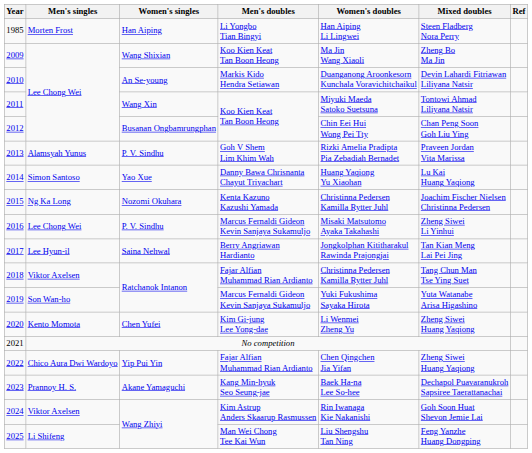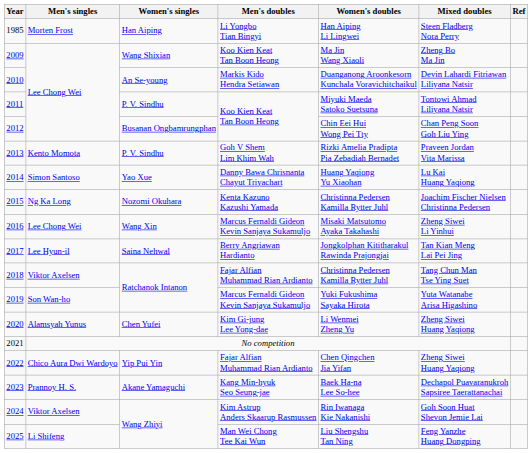 <table class=wikitable style="font-size:90%;">
 <tr>
 <th>Year</th>
 <th>Men's singles</th>
 <th>Women's singles</th>
 <th>Men's doubles</th>
 <th>Women's doubles</th>
 <th>Mixed doubles</th>
 <th>Ref</th>
 </tr>
 <tr>
 <td>1985</td>
 <td> <a href='#'>Morten Frost</a></td>
 <td> <a href='#'>Han Aiping</a></td>
 <td> <a href='#'>Li Yongbo</a><br> <a href='#'>Tian Bingyi</a></td>
 <td> <a href='#'>Han Aiping</a><br> <a href='#'>Li Lingwei</a></td>
 <td> <a href='#'>Steen Fladberg</a><br> <a href='#'>Nora Perry</a></td>
 <td></td>
 </tr>
 <tr>
 <td><a href='#'>2009</a></td>
 <td rowspan=4> <a href='#'>Lee Chong Wei</a></td>
 <td> <a href='#'>Wang Shixian</a></td>
 <td> <a href='#'>Koo Kien Keat</a><br> <a href='#'>Tan Boon Heong</a></td>
 <td> <a href='#'>Ma Jin</a><br> <a href='#'>Wang Xiaoli</a></td>
 <td> <a href='#'>Zheng Bo</a><br> <a href='#'>Ma Jin</a></td>
 <td></td>
 </tr>
 <tr>
 <td><a href='#'>2010</a></td>
 <td> <a href='#'>An Se-young</a></td>
 <td> <a href='#'>Markis Kido</a><br> <a href='#'>Hendra Setiawan</a></td>
 <td> <a href='#'>Duanganong Aroonkesorn</a><br> <a href='#'>Kunchala Voravichitchaikul</a></td>
 <td> <a href='#'>Devin Lahardi Fitriawan</a><br> <a href='#'>Liliyana Natsir</a></td>
 <td></td>
 </tr>
 <tr>
 <td><a href='#'>2011</a></td>
-<td> <a href='#'>Wang Xin</a></td>
+<td> <a href='#'>P. V. Sindhu</a></td>
 <td rowspan=2> <a href='#'>Koo Kien Keat</a><br> <a href='#'>Tan Boon Heong</a></td>
 <td> <a href='#'>Miyuki Maeda</a><br> <a href='#'>Satoko Suetsuna</a></td>
 <td> <a href='#'>Tontowi Ahmad</a><br> <a href='#'>Liliyana Natsir</a></td>
 <td></td>
 </tr>
 <tr>
 <td><a href='#'>2012</a></td>
 <td> <a href='#'>Busanan Ongbamrungphan</a></td>
 <td> <a href='#'>Chin Eei Hui</a><br> <a href='#'>Wong Pei Tty</a></td>
 <td> <a href='#'>Chan Peng Soon</a><br> <a href='#'>Goh Liu Ying</a></td>
 <td></td>
 </tr>
 <tr>
 <td><a href='#'>2013</a></td>
-<td> <a href='#'>Alamsyah Yunus</a></td>
+<td> <a href='#'>Kento Momota</a></td>
 <td> <a href='#'>P. V. Sindhu</a></td>
 <td> <a href='#'>Goh V Shem</a><br> <a href='#'>Lim Khim Wah</a></td>
 <td> <a href='#'>Rizki Amelia Pradipta</a><br> <a href='#'>Pia Zebadiah Bernadet</a></td>
 <td> <a href='#'>Praveen Jordan</a><br> <a href='#'>Vita Marissa</a></td>
 <td></td>
 </tr>
 <tr>
 <td><a href='#'>2014</a></td>
 <td> <a href='#'>Simon Santoso</a></td>
 <td> <a href='#'>Yao Xue</a></td>
 <td> <a href='#'>Danny Bawa Chrisnanta</a><br> <a href='#'>Chayut Triyachart</a></td>
 <td> <a href='#'>Huang Yaqiong</a><br> <a href='#'>Yu Xiaohan</a></td>
 <td> <a href='#'>Lu Kai</a><br> <a href='#'>Huang Yaqiong</a></td>
 <td></td>
 </tr>
 <tr>
 <td><a href='#'>2015</a></td>
 <td> <a href='#'>Ng Ka Long</a></td>
 <td> <a href='#'>Nozomi Okuhara</a></td>
 <td> <a href='#'>Kenta Kazuno</a><br> <a href='#'>Kazushi Yamada</a></td>
 <td> <a href='#'>Christinna Pedersen</a><br> <a href='#'>Kamilla Rytter Juhl</a></td>
 <td> <a href='#'>Joachim Fischer Nielsen</a><br> <a href='#'>Christinna Pedersen</a></td>
 <td></td>
 </tr>
 <tr>
 <td><a href='#'>2016</a></td>
 <td> <a href='#'>Lee Chong Wei</a></td>
-<td> <a href='#'>P. V. Sindhu</a></td>
+<td> <a href='#'>Wang Xin</a></td>
 <td> <a href='#'>Marcus Fernaldi Gideon</a><br> <a href='#'>Kevin Sanjaya Sukamuljo</a></td>
 <td> <a href='#'>Misaki Matsutomo</a><br> <a href='#'>Ayaka Takahashi</a></td>
 <td> <a href='#'>Zheng Siwei</a><br> <a href='#'>Li Yinhui</a></td>
 <td></td>
 </tr>
 <tr>
 <td><a href='#'>2017</a></td>
 <td> <a href='#'>Lee Hyun-il</a></td>
 <td> <a href='#'>Saina Nehwal</a></td>
 <td> <a href='#'>Berry Angriawan</a><br> <a href='#'>Hardianto</a></td>
 <td> <a href='#'>Jongkolphan Kititharakul</a><br> <a href='#'>Rawinda Prajongjai</a></td>
 <td> <a href='#'>Tan Kian Meng</a><br> <a href='#'>Lai Pei Jing</a></td>
 <td></td>
 </tr>
 <tr>
 <td><a href='#'>2018</a></td>
 <td> <a href='#'>Viktor Axelsen</a></td>
 <td rowspan=2> <a href='#'>Ratchanok Intanon</a></td>
 <td> <a href='#'>Fajar Alfian</a><br> <a href='#'>Muhammad Rian Ardianto</a></td>
 <td> <a href='#'>Christinna Pedersen</a><br> <a href='#'>Kamilla Rytter Juhl</a></td>
 <td> <a href='#'>Tang Chun Man</a><br> <a href='#'>Tse Ying Suet</a></td>
 <td></td>
 </tr>
 <tr>
 <td><a href='#'>2019</a></td>
 <td> <a href='#'>Son Wan-ho</a></td>
 <td> <a href='#'>Marcus Fernaldi Gideon</a><br> <a href='#'>Kevin Sanjaya Sukamuljo</a></td>
 <td> <a href='#'>Yuki Fukushima</a><br> <a href='#'>Sayaka Hirota</a></td>
 <td> <a href='#'>Yuta Watanabe</a><br> <a href='#'>Arisa Higashino</a></td>
 <td></td>
 </tr>
 <tr>
 <td><a href='#'>2020</a></td>
-<td> <a href='#'>Kento Momota</a></td>
+<td> <a href='#'>Alamsyah Yunus</a></td>
 <td> <a href='#'>Chen Yufei</a></td>
 <td> <a href='#'>Kim Gi-jung</a><br> <a href='#'>Lee Yong-dae</a></td>
 <td> <a href='#'>Li Wenmei</a><br> <a href='#'>Zheng Yu</a></td>
 <td> <a href='#'>Zheng Siwei</a><br> <a href='#'>Huang Yaqiong</a></td>
 <td></td>
 </tr>
 <tr>
 <td>2021</td>
 <td align="center" colspan="5"><em>No competition</em></td>
 </tr>
 <tr>
 <td><a href='#'>2022</a></td>
 <td> <a href='#'>Chico Aura Dwi Wardoyo</a></td>
 <td> <a href='#'>Yip Pui Yin</a></td>
 <td> <a href='#'>Fajar Alfian</a><br> <a href='#'>Muhammad Rian Ardianto</a></td>
 <td> <a href='#'>Chen Qingchen</a><br> <a href='#'>Jia Yifan</a></td>
 <td> <a href='#'>Zheng Siwei</a><br> <a href='#'>Huang Yaqiong</a></td>
 <td></td>
 </tr>
 <tr>
 <td><a href='#'>2023</a></td>
 <td> <a href='#'>Prannoy H. S.</a></td>
 <td> <a href='#'>Akane Yamaguchi</a></td>
 <td> <a href='#'>Kang Min-hyuk</a><br> <a href='#'>Seo Seung-jae</a></td>
 <td> <a href='#'>Baek Ha-na</a><br> <a href='#'>Lee So-hee</a></td>
 <td> <a href='#'>Dechapol Puavaranukroh</a> <br> <a href='#'>Sapsiree Taerattanachai</a></td>
 <td></td>
 </tr>
 <tr>
 <td><a href='#'>2024</a></td>
 <td> <a href='#'>Viktor Axelsen</a></td>
 <td rowspan=2> <a href='#'>Wang Zhiyi</a></td>
 <td> <a href='#'>Kim Astrup</a><br> <a href='#'>Anders Skaarup Rasmussen</a></td>
 <td> <a href='#'>Rin Iwanaga</a> <br> <a href='#'>Kie Nakanishi</a></td>
 <td> <a href='#'>Goh Soon Huat</a> <br> <a href='#'>Shevon Jemie Lai</a></td>
 <td></td>
 </tr>
 <tr>
 <td><a href='#'>2025</a></td>
 <td> <a href='#'>Li Shifeng</a></td>
 <td> <a href='#'>Man Wei Chong</a><br> <a href='#'>Tee Kai Wun</a></td>
 <td> <a href='#'>Liu Shengshu</a><br> <a href='#'>Tan Ning</a></td>
 <td> <a href='#'>Feng Yanzhe</a><br> <a href='#'>Huang Dongping</a></td>
 <td></td>
 </tr>
 </table>
